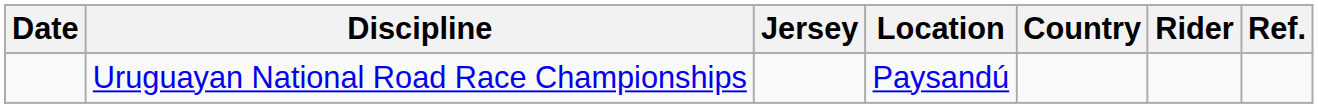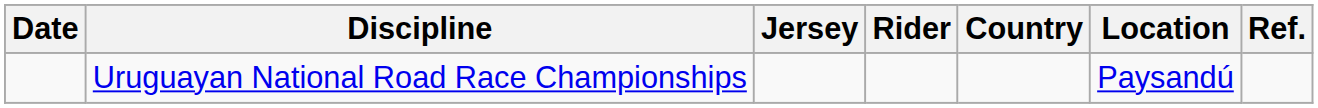 <table class="wikitable sortable">
 <tr>
 <th>Date</th>
 <th>Discipline</th>
 <th>Jersey</th>
+<th>Rider</th>
+<th>Country</th>
 <th>Location</th>
-<th>Country</th>
-<th>Rider</th>
 <th class="unsortable">Ref.</th>
 </tr>
 <tr>
 <td></td>
 <td><a href='#'>Uruguayan National Road Race Championships</a></td>
 <td align="center"></td>
-<td><a href='#'>Paysandú</a></td>
 <td></td>
 <td></td>
+<td><a href='#'>Paysandú</a></td>
 <td align="center"></td>
 </tr>
 </table>
